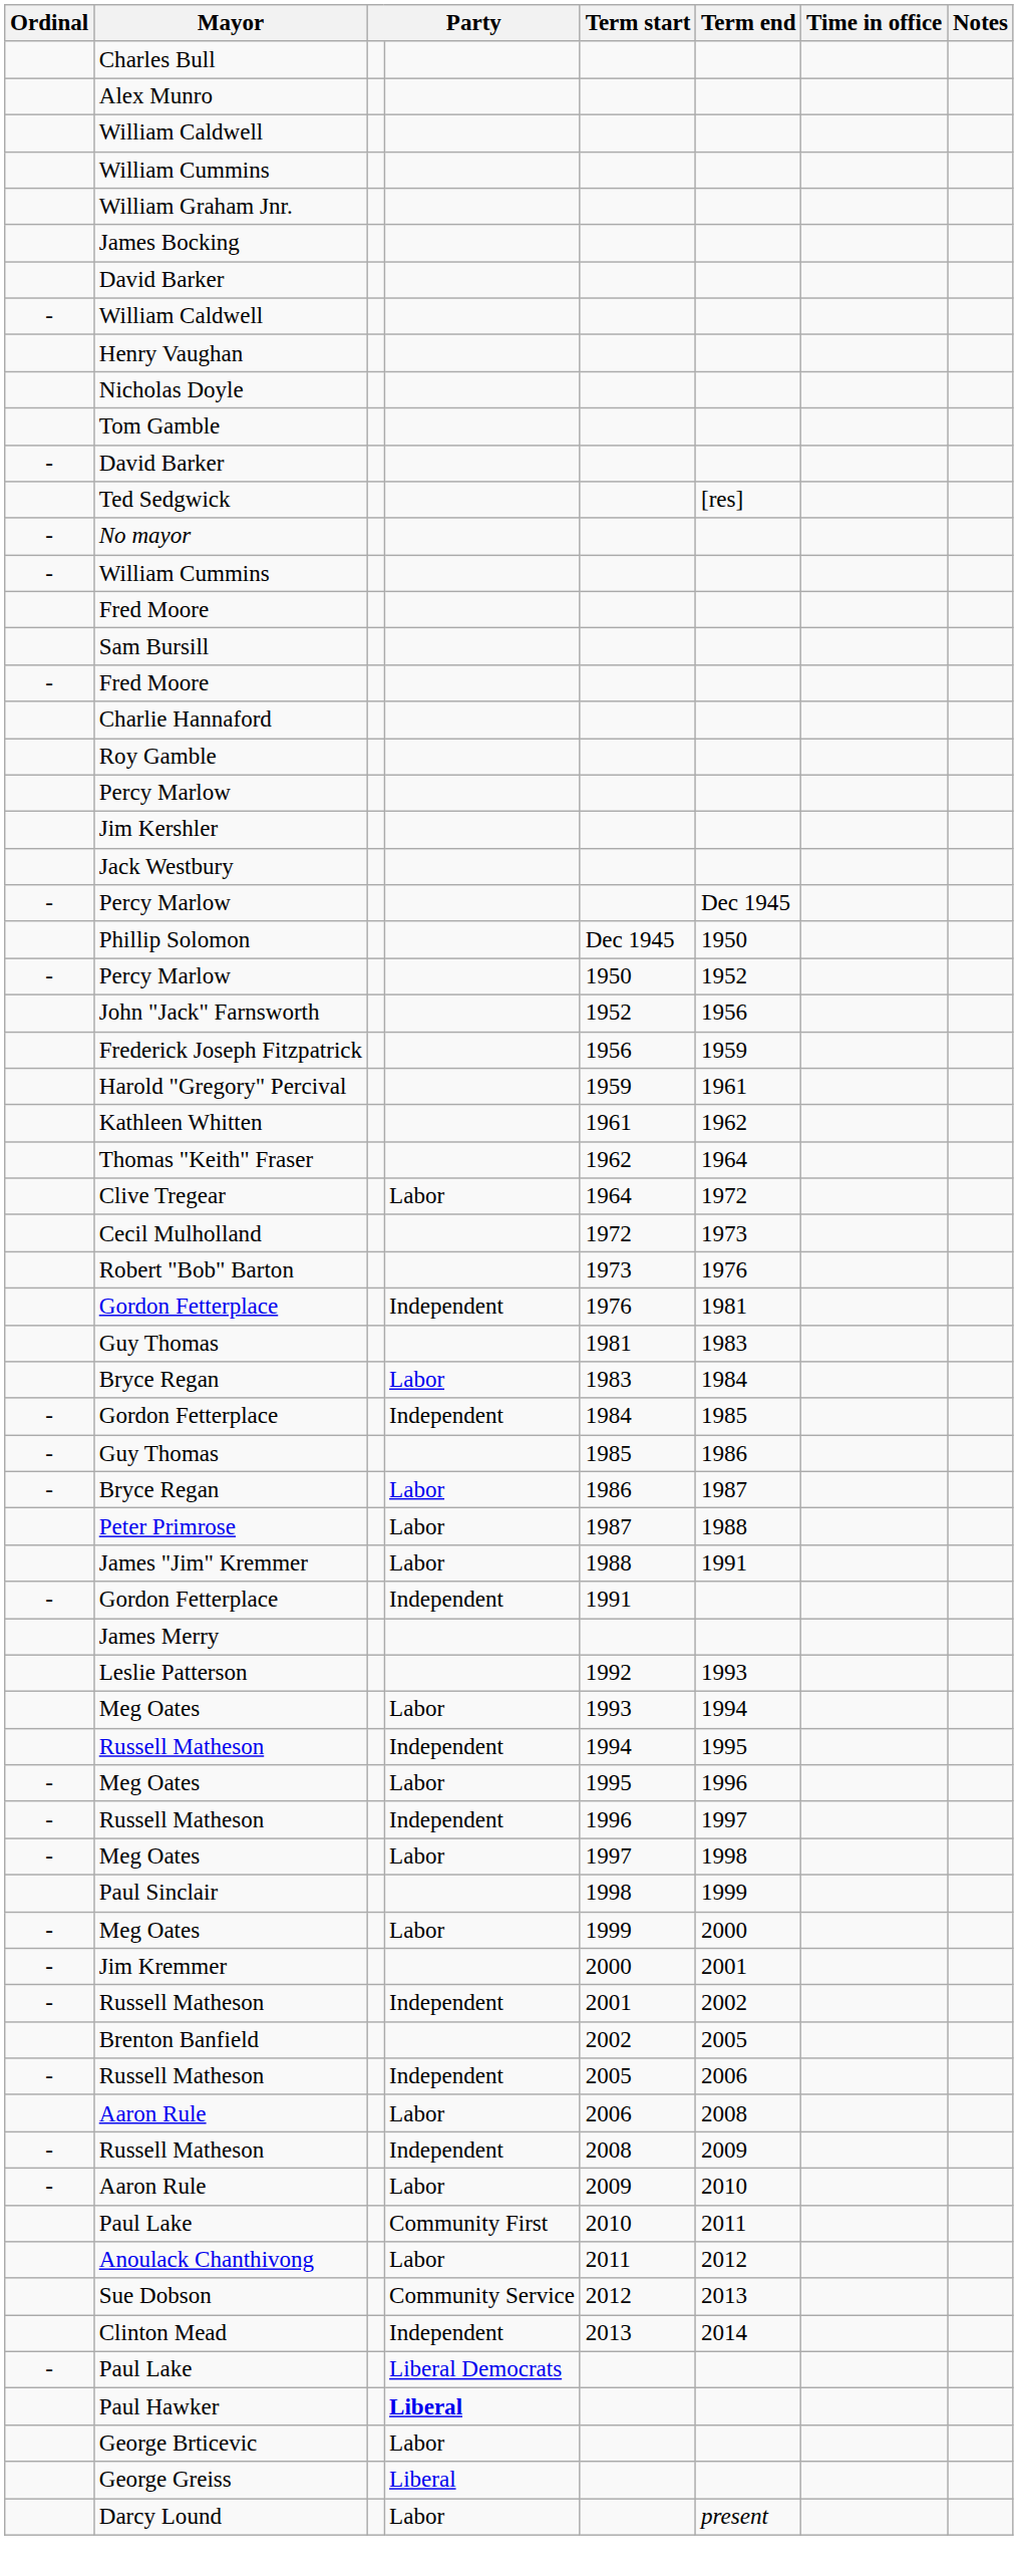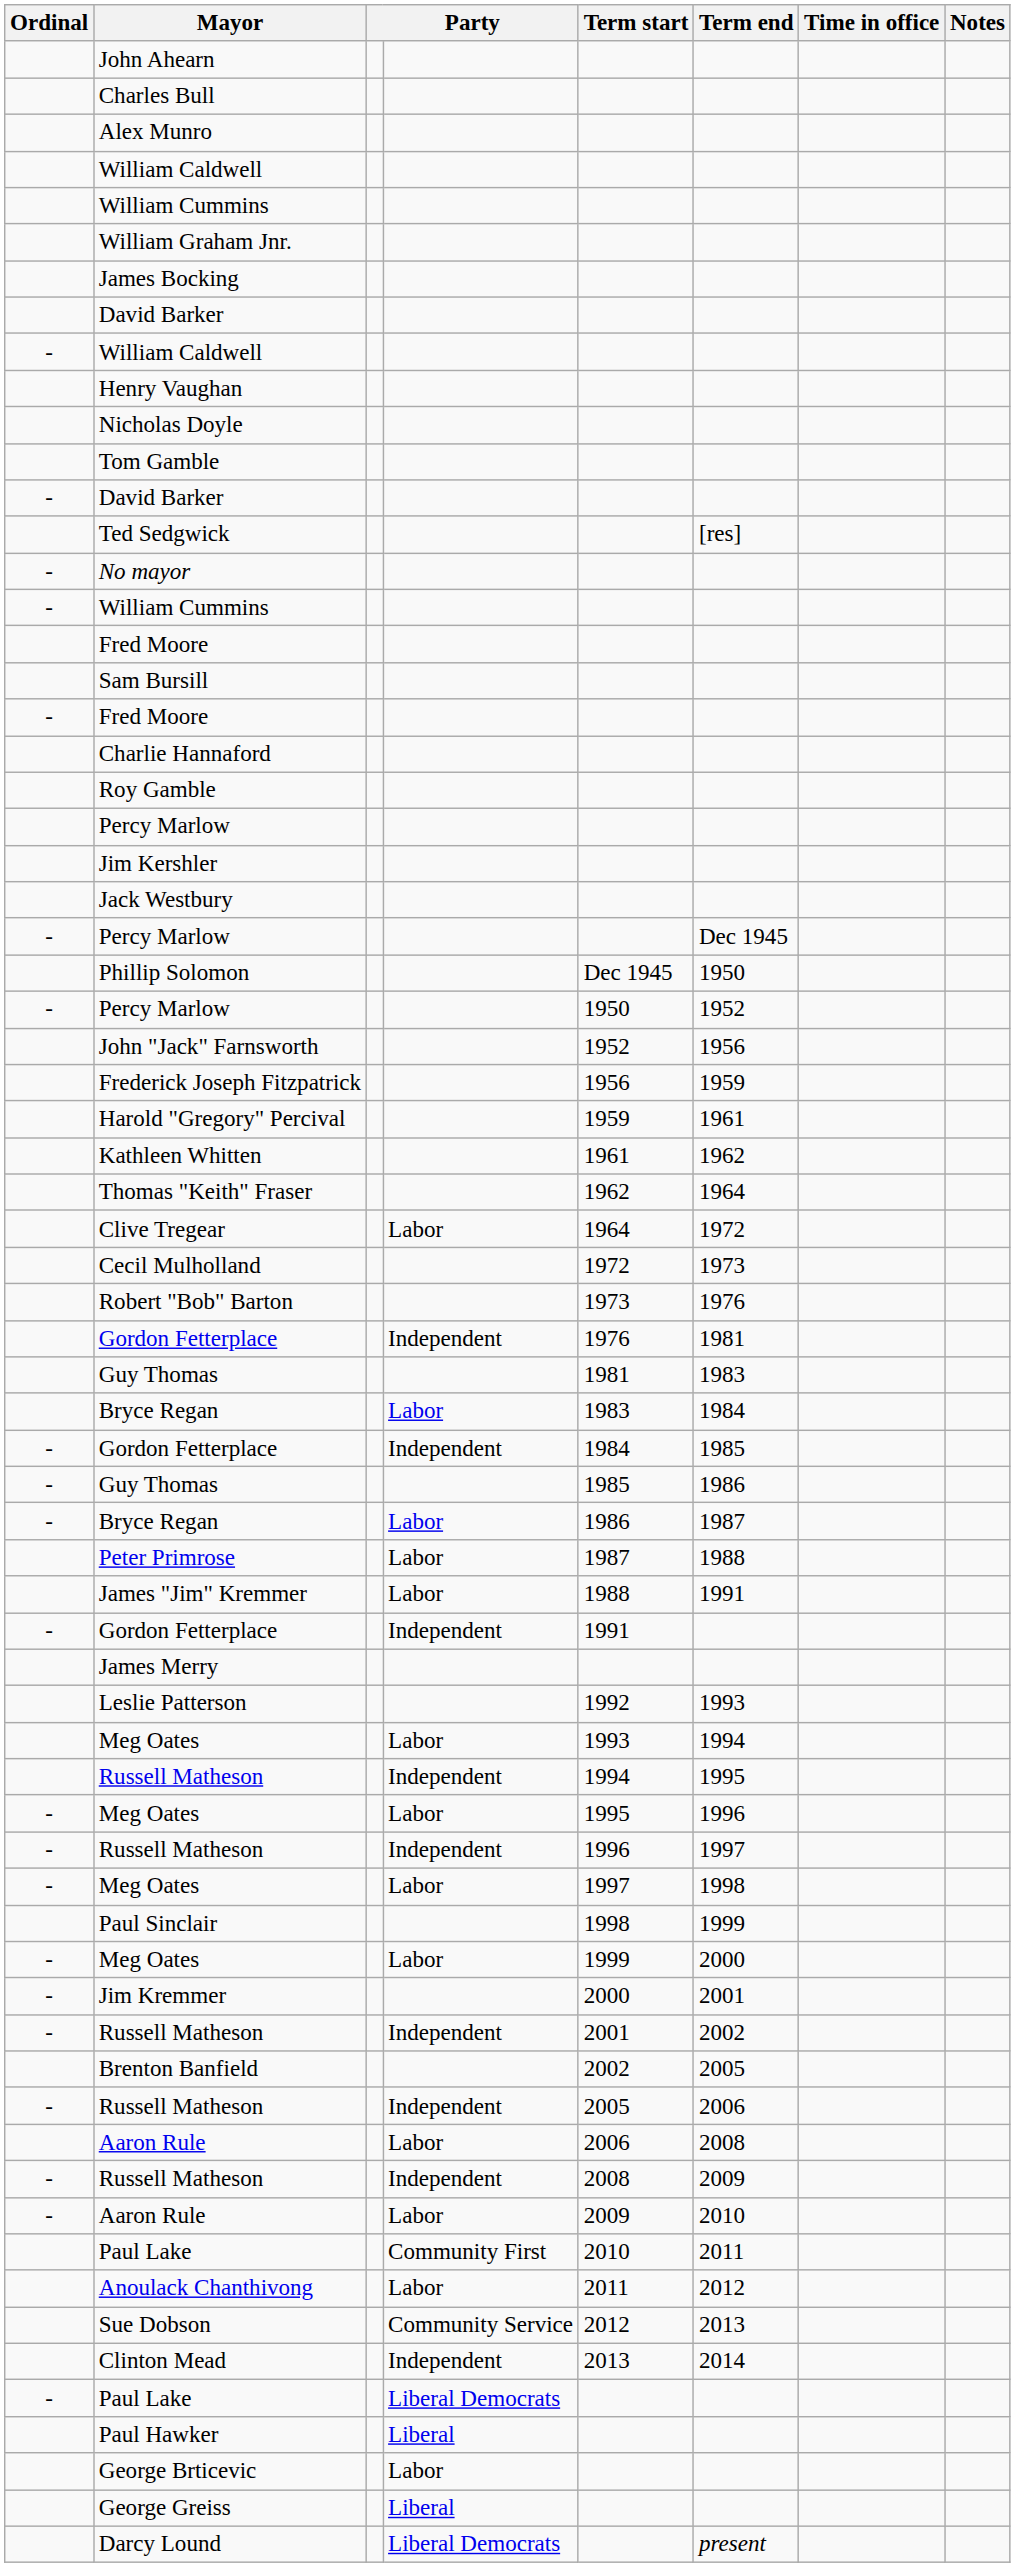 <table class="wikitable sortable">
 <tr>
 <th>Ordinal</th>
 <th>Mayor</th>
 <th colspan=2>Party</th>
 <th>Term start</th>
 <th>Term end</th>
 <th>Time in office</th>
 <th>Notes</th>
+</tr>
+<tr>
+<td align=center></td>
+<td>John Ahearn</td>
+<td></td>
+<td></td>
+<td></td>
+<td></td>
+<td align=right></td>
+<td></td>
 </tr>
 <tr>
 <td align=center></td>
 <td>Charles Bull</td>
 <td></td>
 <td></td>
 <td></td>
 <td></td>
 <td align=right></td>
 <td></td>
 </tr>
 <tr>
 <td align=center></td>
 <td>Alex Munro</td>
 <td></td>
 <td></td>
 <td></td>
 <td></td>
 <td align=right></td>
 <td></td>
 </tr>
 <tr>
 <td align=center></td>
 <td>William Caldwell</td>
 <td></td>
 <td></td>
 <td></td>
 <td></td>
 <td align=right></td>
 <td></td>
 </tr>
 <tr>
 <td align=center></td>
 <td>William Cummins</td>
 <td></td>
 <td></td>
 <td></td>
 <td></td>
 <td align=right></td>
 <td></td>
 </tr>
 <tr>
 <td align=center></td>
 <td>William Graham Jnr.</td>
 <td></td>
 <td></td>
 <td></td>
 <td></td>
 <td align=right></td>
 <td></td>
 </tr>
 <tr>
 <td align=center></td>
 <td>James Bocking</td>
 <td></td>
 <td></td>
 <td></td>
 <td></td>
 <td align=right></td>
 <td></td>
 </tr>
 <tr>
 <td align=center></td>
 <td>David Barker</td>
 <td></td>
 <td></td>
 <td></td>
 <td></td>
 <td align=right></td>
 <td></td>
 </tr>
 <tr>
 <td align=center>-</td>
 <td>William Caldwell</td>
 <td></td>
 <td></td>
 <td></td>
 <td></td>
 <td align=right></td>
 <td></td>
 </tr>
 <tr>
 <td align=center></td>
 <td>Henry Vaughan</td>
 <td></td>
 <td></td>
 <td></td>
 <td></td>
 <td align=right></td>
 <td></td>
 </tr>
 <tr>
 <td align=center></td>
 <td>Nicholas Doyle</td>
 <td></td>
 <td></td>
 <td></td>
 <td></td>
 <td align=right></td>
 <td></td>
 </tr>
 <tr>
 <td align=center></td>
 <td>Tom Gamble</td>
 <td></td>
 <td></td>
 <td></td>
 <td></td>
 <td align=right></td>
 <td></td>
 </tr>
 <tr>
 <td align=center>-</td>
 <td>David Barker</td>
 <td></td>
 <td></td>
 <td></td>
 <td></td>
 <td align=right></td>
 <td></td>
 </tr>
 <tr>
 <td align=center></td>
 <td>Ted Sedgwick</td>
 <td></td>
 <td></td>
 <td></td>
 <td> [res]</td>
 <td align=right></td>
 <td></td>
 </tr>
 <tr>
 <td align=center>-</td>
 <td><em>No mayor</em></td>
 <td></td>
 <td></td>
 <td></td>
 <td></td>
 <td align=right></td>
 <td></td>
 </tr>
 <tr>
 <td align=center>-</td>
 <td>William Cummins</td>
 <td></td>
 <td></td>
 <td></td>
 <td></td>
 <td align=right></td>
 <td></td>
 </tr>
 <tr>
 <td align=center></td>
 <td>Fred Moore</td>
 <td></td>
 <td></td>
 <td></td>
 <td></td>
 <td align=right></td>
 <td></td>
 </tr>
 <tr>
 <td align=center></td>
 <td>Sam Bursill</td>
 <td></td>
 <td></td>
 <td></td>
 <td></td>
 <td align=right></td>
 <td></td>
 </tr>
 <tr>
 <td align=center>-</td>
 <td>Fred Moore</td>
 <td></td>
 <td></td>
 <td></td>
 <td></td>
 <td align=right></td>
 <td></td>
 </tr>
 <tr>
 <td align=center></td>
 <td>Charlie Hannaford</td>
 <td></td>
 <td></td>
 <td></td>
 <td></td>
 <td align=right></td>
 <td></td>
 </tr>
 <tr>
 <td align=center></td>
 <td>Roy Gamble</td>
 <td></td>
 <td></td>
 <td></td>
 <td></td>
 <td align=right></td>
 <td></td>
 </tr>
 <tr>
 <td align=center></td>
 <td>Percy Marlow</td>
 <td></td>
 <td></td>
 <td></td>
 <td></td>
 <td align=right></td>
 <td></td>
 </tr>
 <tr>
 <td align=center></td>
 <td>Jim Kershler</td>
 <td></td>
 <td></td>
 <td></td>
 <td></td>
 <td align=right></td>
 <td></td>
 </tr>
 <tr>
 <td align=center></td>
 <td>Jack Westbury</td>
 <td></td>
 <td></td>
 <td></td>
 <td></td>
 <td align=right></td>
 <td></td>
 </tr>
 <tr>
 <td align=center>-</td>
 <td>Percy Marlow</td>
 <td></td>
 <td></td>
 <td></td>
 <td>Dec 1945</td>
 <td></td>
 <td></td>
 </tr>
 <tr>
 <td align=center></td>
 <td>Phillip Solomon</td>
 <td></td>
 <td></td>
 <td>Dec 1945</td>
 <td>1950</td>
 <td></td>
 <td></td>
 </tr>
 <tr>
 <td align=center>-</td>
 <td>Percy Marlow</td>
 <td></td>
 <td></td>
 <td>1950</td>
 <td>1952</td>
 <td></td>
 <td></td>
 </tr>
 <tr>
 <td align=center></td>
 <td>John "Jack" Farnsworth</td>
 <td></td>
 <td></td>
 <td>1952</td>
 <td>1956</td>
 <td></td>
 <td></td>
 </tr>
 <tr>
 <td align=center></td>
 <td>Frederick Joseph Fitzpatrick</td>
 <td></td>
 <td></td>
 <td>1956</td>
 <td>1959</td>
 <td></td>
 <td></td>
 </tr>
 <tr>
 <td align=center></td>
 <td>Harold "Gregory" Percival</td>
 <td></td>
 <td></td>
 <td>1959</td>
 <td>1961</td>
 <td></td>
 <td></td>
 </tr>
 <tr>
 <td align=center></td>
 <td>Kathleen Whitten</td>
 <td></td>
 <td></td>
 <td>1961</td>
 <td>1962</td>
 <td></td>
 <td></td>
 </tr>
 <tr>
 <td align=center></td>
 <td>Thomas "Keith" Fraser</td>
 <td></td>
 <td></td>
 <td>1962</td>
 <td>1964</td>
 <td></td>
 <td></td>
 </tr>
 <tr>
 <td align=center></td>
 <td>Clive Tregear</td>
 <td> </td>
 <td>Labor</td>
 <td>1964</td>
 <td>1972</td>
 <td></td>
 <td></td>
 </tr>
 <tr>
 <td align=center></td>
 <td>Cecil Mulholland</td>
 <td></td>
 <td></td>
 <td>1972</td>
 <td>1973</td>
 <td></td>
 <td></td>
 </tr>
 <tr>
 <td align=center></td>
 <td>Robert "Bob" Barton</td>
 <td></td>
 <td></td>
 <td>1973</td>
 <td>1976</td>
 <td></td>
 <td></td>
 </tr>
 <tr>
 <td align=center></td>
 <td><a href='#'>Gordon Fetterplace</a> </td>
 <td> </td>
 <td>Independent</td>
 <td>1976</td>
 <td>1981</td>
 <td></td>
 <td></td>
 </tr>
 <tr>
 <td align=center></td>
 <td>Guy Thomas</td>
 <td></td>
 <td></td>
 <td>1981</td>
 <td>1983</td>
 <td></td>
 <td></td>
 </tr>
 <tr>
 <td align=center></td>
 <td>Bryce Regan</td>
 <td> </td>
 <td><a href='#'>Labor</a></td>
 <td>1983</td>
 <td>1984</td>
 <td></td>
 <td></td>
 </tr>
 <tr>
 <td align=center>-</td>
 <td>Gordon Fetterplace </td>
 <td> </td>
 <td>Independent</td>
 <td>1984</td>
 <td>1985</td>
 <td></td>
 <td></td>
 </tr>
 <tr>
 <td align=center>-</td>
 <td>Guy Thomas</td>
 <td></td>
 <td></td>
 <td>1985</td>
 <td>1986</td>
 <td></td>
 <td></td>
 </tr>
 <tr>
 <td align=center>-</td>
 <td>Bryce Regan</td>
 <td> </td>
 <td><a href='#'>Labor</a></td>
 <td>1986</td>
 <td>1987</td>
 <td></td>
 <td></td>
 </tr>
 <tr>
 <td align=center></td>
 <td><a href='#'>Peter Primrose</a></td>
 <td> </td>
 <td>Labor</td>
 <td>1987</td>
 <td>1988</td>
 <td></td>
 <td></td>
 </tr>
 <tr>
 <td align=center></td>
 <td>James "Jim" Kremmer</td>
 <td> </td>
 <td>Labor</td>
 <td>1988</td>
 <td>1991</td>
 <td></td>
 <td></td>
 </tr>
 <tr>
 <td align=center>-</td>
 <td>Gordon Fetterplace </td>
 <td> </td>
 <td>Independent</td>
 <td>1991</td>
 <td></td>
 <td></td>
 <td></td>
 </tr>
 <tr>
 <td align=center></td>
 <td>James Merry</td>
 <td></td>
 <td></td>
 <td></td>
 <td></td>
 <td></td>
 <td></td>
 </tr>
 <tr>
 <td align=center></td>
 <td>Leslie Patterson</td>
 <td></td>
 <td></td>
 <td>1992</td>
 <td>1993</td>
 <td></td>
 <td></td>
 </tr>
 <tr>
 <td align=center></td>
 <td>Meg Oates</td>
 <td> </td>
 <td>Labor</td>
 <td>1993</td>
 <td>1994</td>
 <td></td>
 <td></td>
 </tr>
 <tr>
 <td align=center></td>
 <td><a href='#'>Russell Matheson</a></td>
 <td> </td>
 <td>Independent</td>
 <td>1994</td>
 <td>1995</td>
 <td></td>
 <td></td>
 </tr>
 <tr>
 <td align=center>-</td>
 <td>Meg Oates</td>
 <td> </td>
 <td>Labor</td>
 <td>1995</td>
 <td>1996</td>
 <td></td>
 <td></td>
 </tr>
 <tr>
 <td align=center>-</td>
 <td>Russell Matheson</td>
 <td> </td>
 <td>Independent</td>
 <td>1996</td>
 <td>1997</td>
 <td></td>
 <td></td>
 </tr>
 <tr>
 <td align=center>-</td>
 <td>Meg Oates</td>
 <td> </td>
 <td>Labor</td>
 <td>1997</td>
 <td>1998</td>
 <td></td>
 <td></td>
 </tr>
 <tr>
 <td align=center></td>
 <td>Paul Sinclair</td>
 <td></td>
 <td></td>
 <td>1998</td>
 <td>1999</td>
 <td></td>
 <td></td>
 </tr>
 <tr>
 <td align=center>-</td>
 <td>Meg Oates</td>
 <td> </td>
 <td>Labor</td>
 <td>1999</td>
 <td>2000</td>
 <td></td>
 <td></td>
 </tr>
 <tr>
 <td align=center>-</td>
 <td>Jim Kremmer</td>
 <td></td>
 <td></td>
 <td>2000</td>
 <td>2001</td>
 <td></td>
 <td></td>
 </tr>
 <tr>
 <td align=center>-</td>
 <td>Russell Matheson</td>
 <td> </td>
 <td>Independent</td>
 <td>2001</td>
 <td>2002</td>
 <td></td>
 <td></td>
 </tr>
 <tr>
 <td align=center></td>
 <td>Brenton Banfield</td>
 <td></td>
 <td></td>
 <td>2002</td>
 <td>2005</td>
 <td></td>
 <td></td>
 </tr>
 <tr>
 <td align=center>-</td>
 <td>Russell Matheson</td>
 <td> </td>
 <td>Independent</td>
 <td>2005</td>
 <td>2006</td>
 <td></td>
 <td></td>
 </tr>
 <tr>
 <td align=center></td>
 <td><a href='#'>Aaron Rule</a></td>
 <td> </td>
 <td>Labor</td>
 <td>2006</td>
 <td>2008</td>
 <td></td>
 <td></td>
 </tr>
 <tr>
 <td align=center>-</td>
 <td>Russell Matheson</td>
 <td> </td>
 <td>Independent</td>
 <td>2008</td>
 <td>2009</td>
 <td></td>
 <td></td>
 </tr>
 <tr>
 <td align=center>-</td>
 <td>Aaron Rule</td>
 <td> </td>
 <td>Labor</td>
 <td>2009</td>
 <td>2010</td>
 <td></td>
 <td></td>
 </tr>
 <tr>
 <td align=center></td>
 <td>Paul Lake</td>
 <td> </td>
 <td>Community First</td>
 <td>2010</td>
 <td>2011</td>
 <td></td>
 <td></td>
 </tr>
 <tr>
 <td align=center></td>
 <td><a href='#'>Anoulack Chanthivong</a></td>
 <td> </td>
 <td>Labor</td>
 <td>2011</td>
 <td>2012</td>
 <td></td>
 <td></td>
 </tr>
 <tr>
 <td align=center></td>
 <td>Sue Dobson</td>
 <td> </td>
 <td>Community Service</td>
 <td>2012</td>
 <td>2013</td>
 <td></td>
 <td></td>
 </tr>
 <tr>
 <td align=center></td>
 <td>Clinton Mead</td>
 <td> </td>
 <td>Independent</td>
 <td>2013</td>
 <td>2014</td>
 <td></td>
 <td></td>
 </tr>
 <tr>
 <td align=center>-</td>
 <td>Paul Lake</td>
 <td> </td>
 <td><a href='#'>Liberal Democrats</a></td>
 <td></td>
 <td></td>
 <td align=right></td>
 <td></td>
 </tr>
 <tr>
 <td align=center></td>
 <td>Paul Hawker</td>
 <td> </td>
-<td><strong><a href='#'>Liberal</a></strong></td>
+<td><a href='#'>Liberal</a></td>
 <td></td>
 <td></td>
 <td align=right></td>
 <td></td>
 </tr>
 <tr>
 <td align=center></td>
 <td>George Brticevic</td>
 <td> </td>
 <td>Labor</td>
 <td></td>
 <td></td>
 <td align=right></td>
 <td></td>
 </tr>
 <tr>
 <td align=center></td>
 <td>George Greiss</td>
 <td> </td>
 <td><a href='#'>Liberal</a></td>
 <td></td>
 <td></td>
 <td align=right></td>
 <td></td>
 </tr>
 <tr>
 <td align=center></td>
 <td>Darcy Lound</td>
 <td> </td>
-<td>Labor</td>
+<td><a href='#'>Liberal Democrats</a></td>
 <td></td>
 <td><em>present</em></td>
 <td align=right></td>
 <td></td>
 </tr>
 </table>
